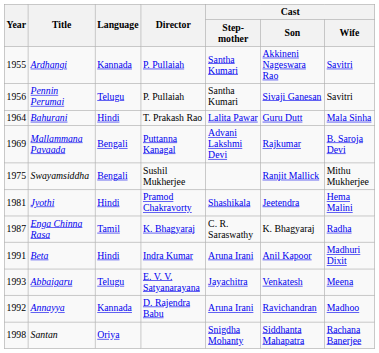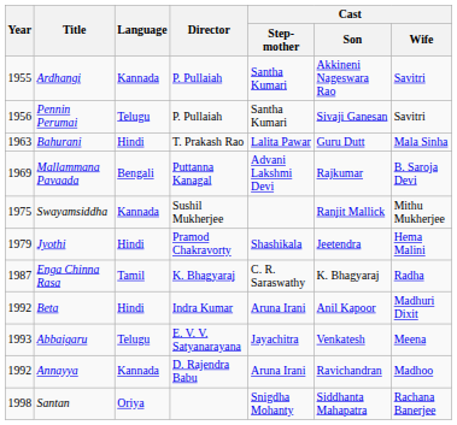 <table class="wikitable">
 <tr>
 <th rowspan=2>Year</th>
 <th rowspan=2>Title</th>
 <th rowspan=2>Language</th>
 <th rowspan=2>Director</th>
 <th colspan=3>Cast</th>
 </tr>
 <tr>
 <th>Step-mother</th>
 <th>Son</th>
 <th>Wife</th>
 </tr>
 <tr>
 <td>1955</td>
 <td><em><a href='#'>Ardhangi</a></em></td>
 <td><a href='#'>Kannada</a></td>
 <td><a href='#'>P. Pullaiah</a></td>
 <td><a href='#'>Santha Kumari</a></td>
 <td><a href='#'>Akkineni Nageswara Rao</a></td>
 <td><a href='#'>Savitri</a></td>
 </tr>
 <tr>
 <td>1956</td>
 <td><em><a href='#'>Pennin Perumai</a></em></td>
 <td><a href='#'>Telugu</a></td>
 <td>P. Pullaiah</td>
 <td>Santha Kumari</td>
 <td><a href='#'>Sivaji Ganesan</a></td>
 <td>Savitri</td>
 </tr>
 <tr>
-<td>1964</td>
+<td>1963</td>
 <td><em><a href='#'>Bahurani</a></em></td>
 <td><a href='#'>Hindi</a></td>
 <td>T. Prakash Rao</td>
 <td><a href='#'>Lalita Pawar</a></td>
 <td><a href='#'>Guru Dutt</a></td>
 <td><a href='#'>Mala Sinha</a></td>
 </tr>
 <tr>
 <td>1969</td>
 <td><em><a href='#'>Mallammana Pavaada</a></em></td>
 <td><a href='#'>Bengali</a></td>
 <td><a href='#'>Puttanna Kanagal</a></td>
 <td><a href='#'>Advani Lakshmi Devi</a></td>
 <td><a href='#'>Rajkumar</a></td>
 <td><a href='#'>B. Saroja Devi</a></td>
 </tr>
 <tr>
 <td>1975</td>
 <td><em>Swayamsiddha</em></td>
-<td><a href='#'>Bengali</a></td>
+<td><a href='#'>Kannada</a></td>
 <td>Sushil Mukherjee</td>
 <td></td>
 <td><a href='#'>Ranjit Mallick</a></td>
 <td>Mithu Mukherjee</td>
 </tr>
 <tr>
-<td>1981</td>
+<td>1979</td>
 <td><em><a href='#'>Jyothi</a></em></td>
 <td><a href='#'>Hindi</a></td>
 <td><a href='#'>Pramod Chakravorty</a></td>
 <td><a href='#'>Shashikala</a></td>
 <td><a href='#'>Jeetendra</a></td>
 <td><a href='#'>Hema Malini</a></td>
 </tr>
 <tr>
 <td>1987</td>
 <td><em><a href='#'>Enga Chinna Rasa</a></em></td>
 <td><a href='#'>Tamil</a></td>
 <td><a href='#'>K. Bhagyaraj</a></td>
 <td>C. R. Saraswathy</td>
 <td>K. Bhagyaraj</td>
 <td><a href='#'>Radha</a></td>
 </tr>
 <tr>
-<td>1991</td>
+<td>1992</td>
 <td><em><a href='#'>Beta</a></em></td>
 <td><a href='#'>Hindi</a></td>
 <td><a href='#'>Indra Kumar</a></td>
 <td><a href='#'>Aruna Irani</a></td>
 <td><a href='#'>Anil Kapoor</a></td>
 <td><a href='#'>Madhuri Dixit</a></td>
 </tr>
 <tr>
 <td>1993</td>
 <td><em><a href='#'>Abbaigaru</a></em></td>
 <td><a href='#'>Telugu</a></td>
 <td><a href='#'>E. V. V. Satyanarayana</a></td>
 <td><a href='#'>Jayachitra</a></td>
 <td><a href='#'>Venkatesh</a></td>
 <td><a href='#'>Meena</a></td>
 </tr>
 <tr>
 <td>1992</td>
 <td><em><a href='#'>Annayya</a></em></td>
 <td><a href='#'>Kannada</a></td>
 <td><a href='#'>D. Rajendra Babu</a></td>
 <td><a href='#'>Aruna Irani</a></td>
 <td><a href='#'>Ravichandran</a></td>
 <td><a href='#'>Madhoo</a></td>
 </tr>
 <tr>
 <td>1998</td>
 <td><em>Santan</em></td>
 <td><a href='#'>Oriya</a></td>
 <td></td>
 <td><a href='#'>Snigdha Mohanty</a></td>
 <td><a href='#'>Siddhanta Mahapatra</a></td>
 <td><a href='#'>Rachana Banerjee</a></td>
 </tr>
 </table>
